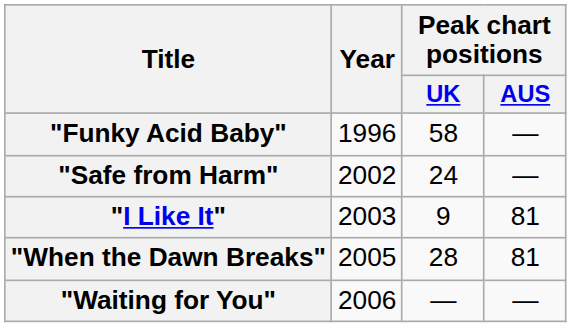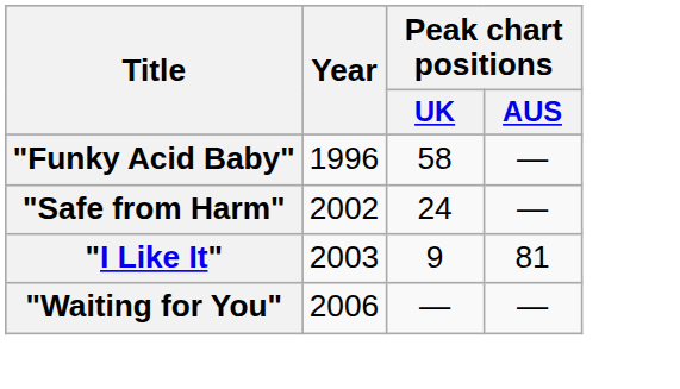 <table class="wikitable plainrowheaders" style="text-align:center;">
 <tr>
 <th scope="col" rowspan="2">Title</th>
 <th scope="col" rowspan="2">Year</th>
 <th scope="col" colspan="2">Peak chart positions</th>
 </tr>
 <tr>
 <th scope="col" style="width:3em;font-size:90%;"><a href='#'>UK</a><br></th>
 <th scope="col" style="width:3em;font-size:90%;"><a href='#'>AUS</a><br></th>
 </tr>
 <tr>
 <th scope="row">"Funky Acid Baby"</th>
 <td>1996</td>
 <td>58</td>
 <td>—</td>
 </tr>
 <tr>
 <th scope="row">"Safe from Harm"<br></th>
 <td>2002</td>
 <td>24</td>
 <td>—</td>
 </tr>
 <tr>
 <th scope="row">"<a href='#'>I Like It</a>"<br></th>
 <td>2003</td>
 <td>9</td>
 <td>81</td>
 </tr>
 <tr>
-<th scope="row">"When the Dawn Breaks"<br></th>
-<td>2005</td>
-<td>28</td>
-<td>81</td>
-</tr>
-<tr>
 <th scope="row">"Waiting for You"<br></th>
 <td>2006</td>
 <td>—</td>
 <td>—</td>
 </tr>
 </table>
